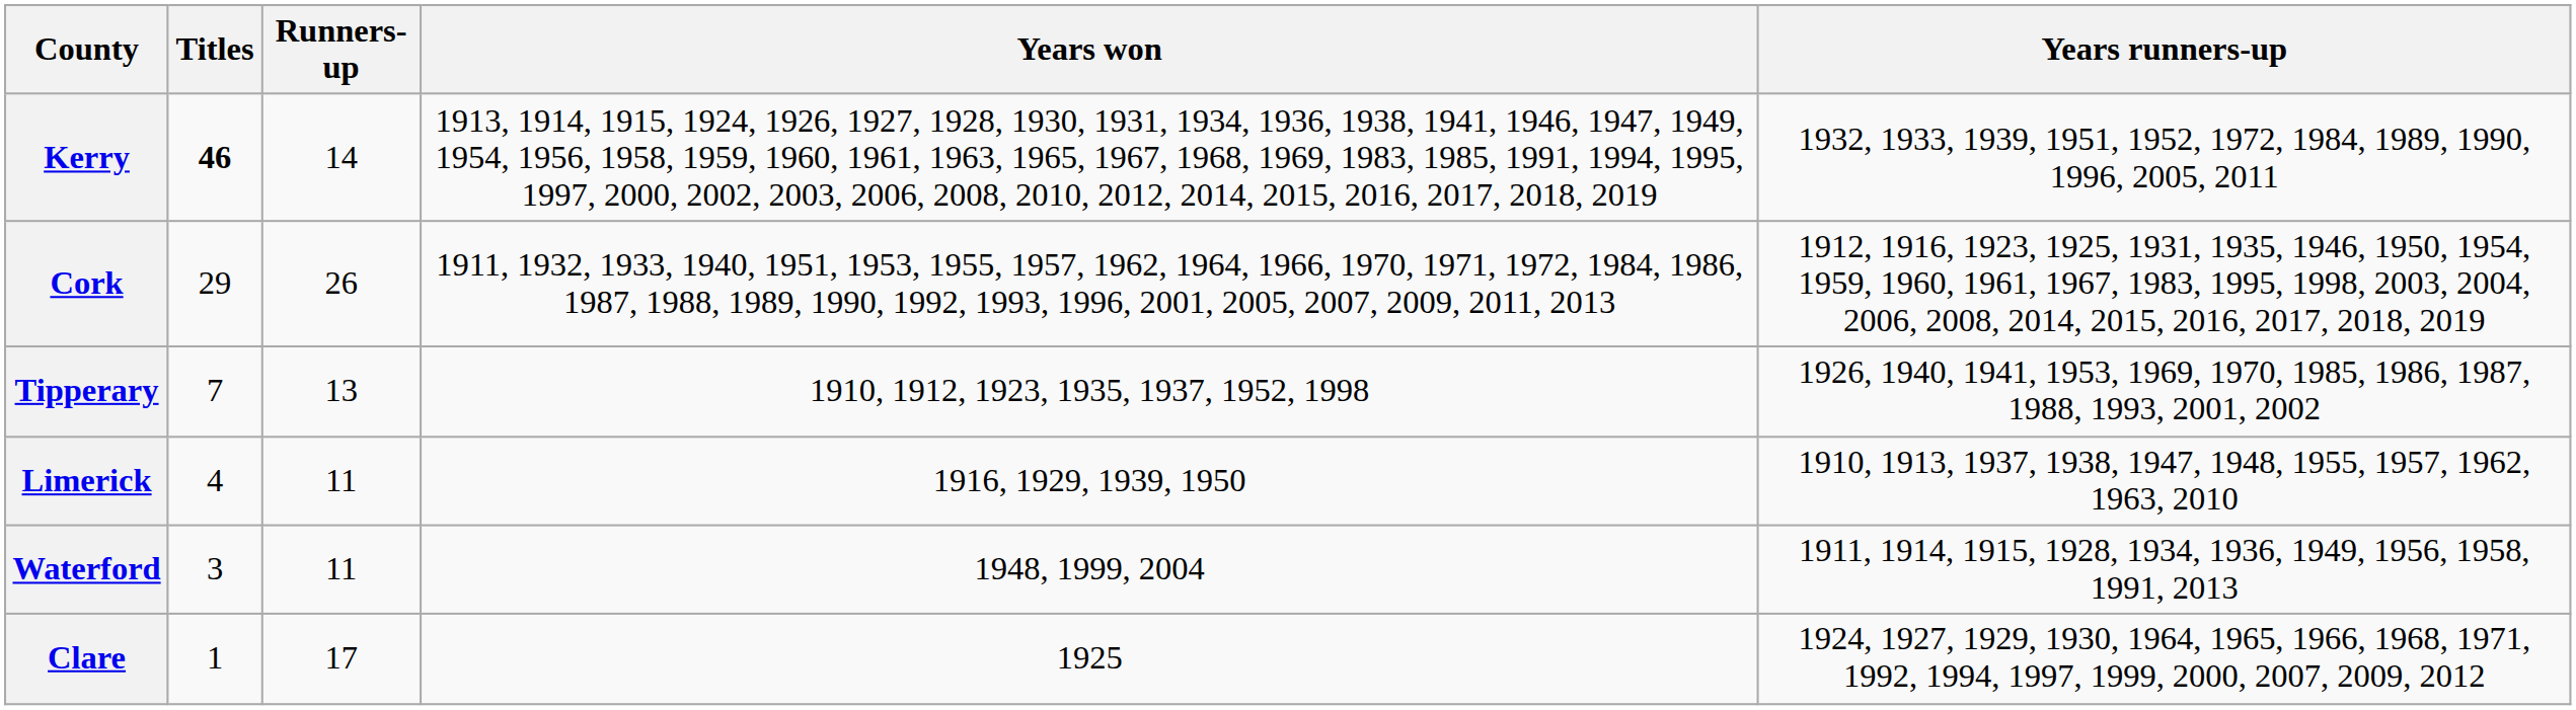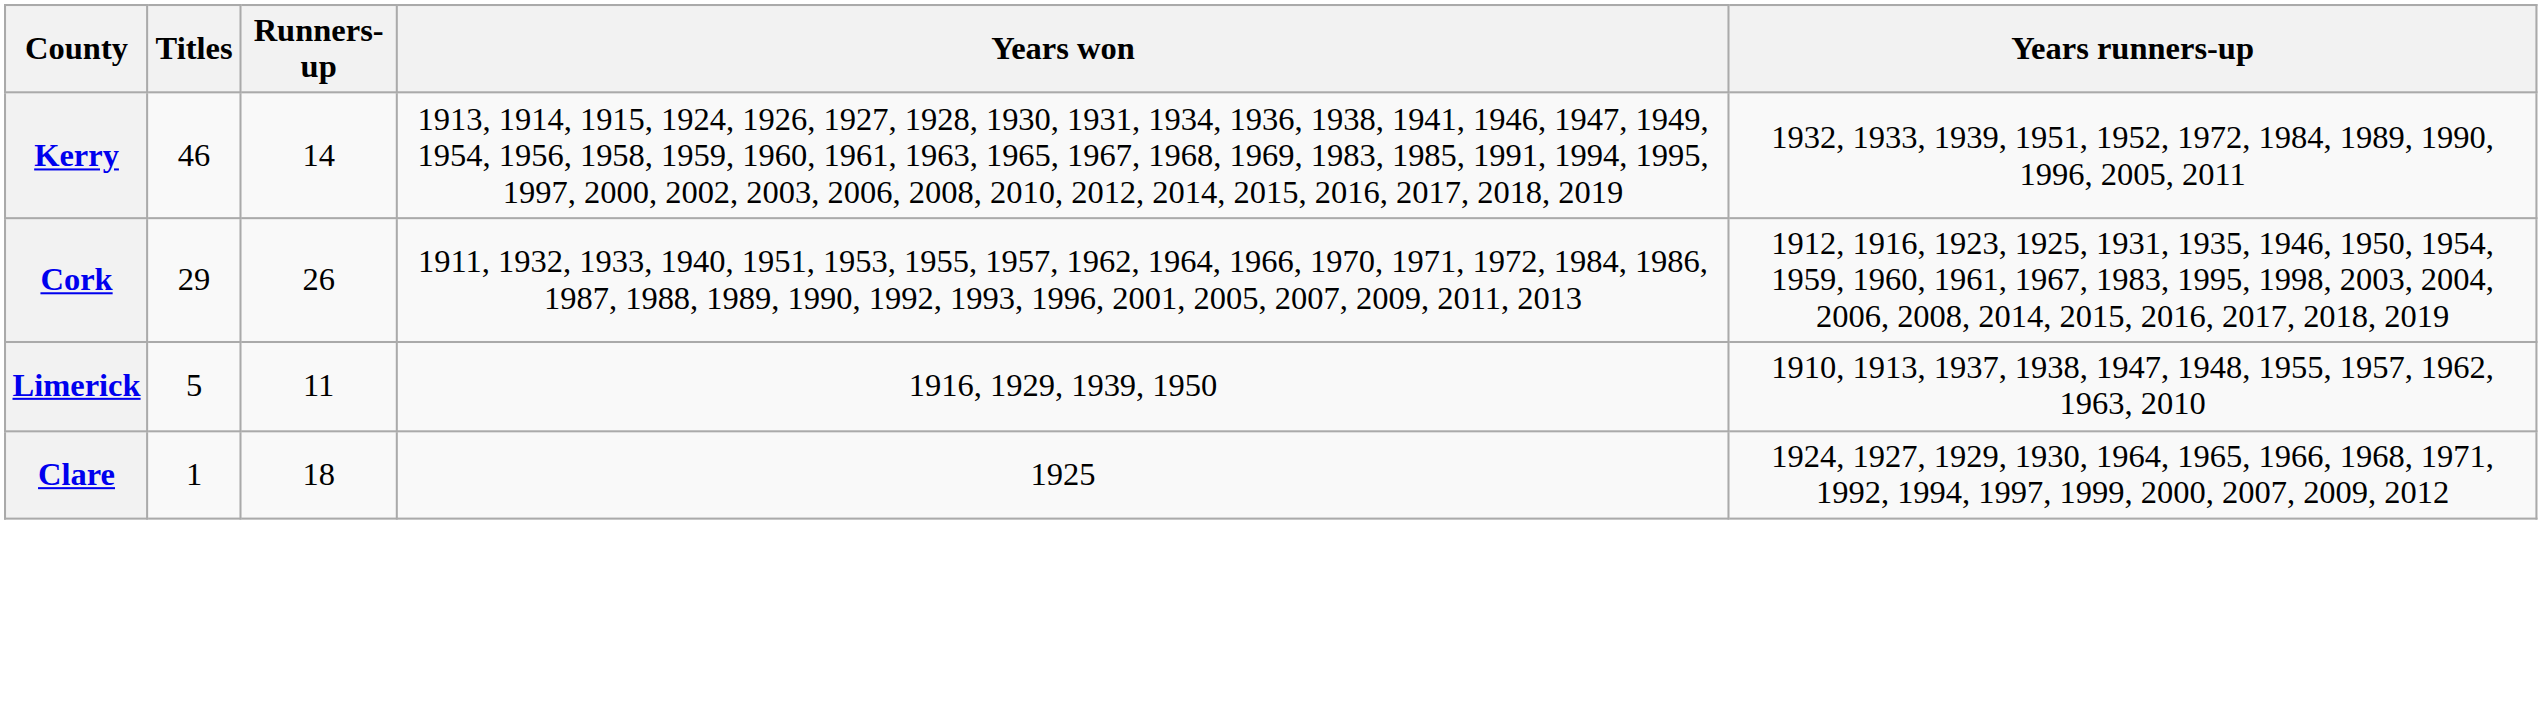 <table class="wikitable plainrowheaders sortable">
 <tr>
 <th scope="col">County</th>
 <th scope="col">Titles</th>
 <th>Runners-up</th>
 <th>Years won</th>
 <th>Years runners-up</th>
 </tr>
 <tr align="center">
 <th scope="row"><a href='#'>Kerry</a></th>
-<td><strong>46</strong></td>
+<td>46</td>
 <td>14</td>
 <td>1913, 1914, 1915, 1924, 1926, 1927, 1928, 1930, 1931, 1934, 1936, 1938, 1941, 1946, 1947, 1949, 1954, 1956, 1958, 1959, 1960, 1961, 1963, 1965, 1967, 1968, 1969, 1983, 1985, 1991, 1994, 1995, 1997, 2000, 2002, 2003, 2006, 2008, 2010, 2012, 2014, 2015, 2016, 2017, 2018, 2019</td>
 <td>1932, 1933, 1939, 1951, 1952, 1972, 1984, 1989, 1990, 1996, 2005, 2011</td>
 </tr>
 <tr align="center">
 <th scope="row"><a href='#'>Cork</a></th>
 <td>29</td>
 <td>26</td>
 <td>1911, 1932, 1933, 1940, 1951, 1953, 1955, 1957, 1962, 1964, 1966, 1970, 1971, 1972, 1984, 1986, 1987, 1988, 1989, 1990, 1992, 1993, 1996, 2001, 2005, 2007, 2009, 2011, 2013</td>
 <td>1912, 1916, 1923, 1925, 1931, 1935, 1946, 1950, 1954, 1959, 1960, 1961, 1967, 1983, 1995, 1998, 2003, 2004, 2006, 2008, 2014, 2015, 2016, 2017, 2018, 2019</td>
 </tr>
 <tr align="center">
-<th scope="row"><a href='#'>Tipperary</a></th>
-<td>7</td>
-<td>13</td>
-<td>1910, 1912, 1923, 1935, 1937, 1952, 1998</td>
-<td>1926, 1940, 1941, 1953, 1969, 1970, 1985, 1986, 1987, 1988, 1993, 2001, 2002</td>
-</tr>
-<tr align="center">
 <th scope="row"><a href='#'>Limerick</a></th>
-<td>4</td>
+<td>5</td>
 <td>11</td>
 <td>1916, 1929, 1939, 1950</td>
 <td>1910, 1913, 1937, 1938, 1947, 1948, 1955, 1957, 1962, 1963, 2010</td>
 </tr>
 <tr align="center">
-<th scope="row"><a href='#'>Waterford</a></th>
-<td>3</td>
-<td>11</td>
-<td>1948, 1999, 2004</td>
-<td>1911, 1914, 1915, 1928, 1934, 1936, 1949, 1956, 1958, 1991, 2013</td>
-</tr>
-<tr align="center">
 <th scope="row"><a href='#'>Clare</a></th>
 <td>1</td>
-<td>17</td>
+<td>18</td>
 <td>1925</td>
 <td>1924, 1927, 1929, 1930, 1964, 1965, 1966, 1968, 1971, 1992, 1994, 1997, 1999, 2000, 2007, 2009, 2012</td>
 </tr>
 </table>
